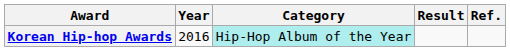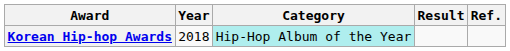 <table class="wikitable plainrowheaders">
 <tr>
 <th>Award</th>
 <th>Year</th>
 <th>Category</th>
 <th>Result</th>
 <th>Ref.</th>
 </tr>
 <tr>
 <th scope="row"><a href='#'>Korean Hip-hop Awards</a></th>
-<td>2016</td>
+<td>2018</td>
 <td style="background: paleturquoise;">Hip-Hop Album of the Year</td>
 <td></td>
 <td></td>
 </tr>
 </table>
